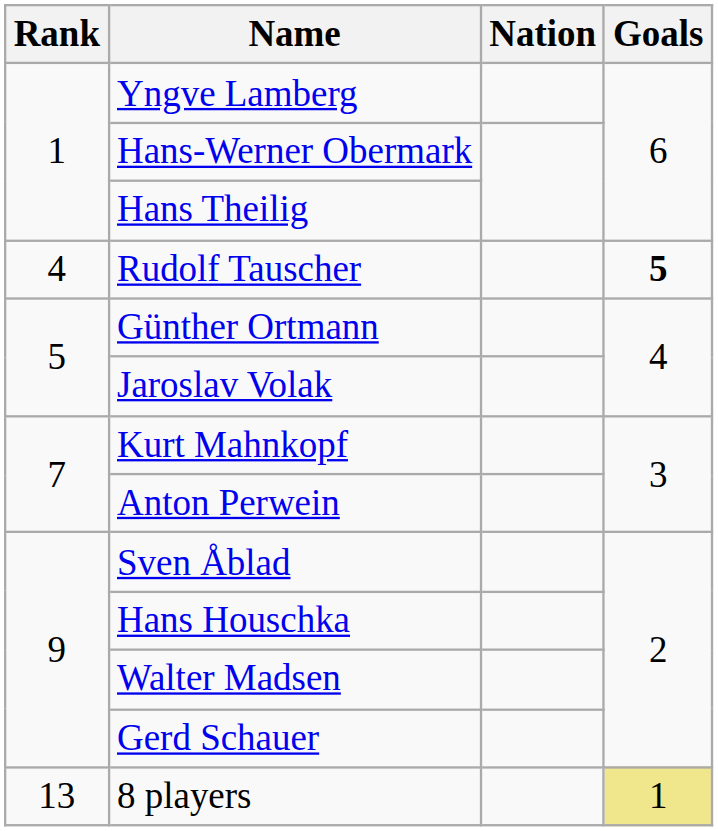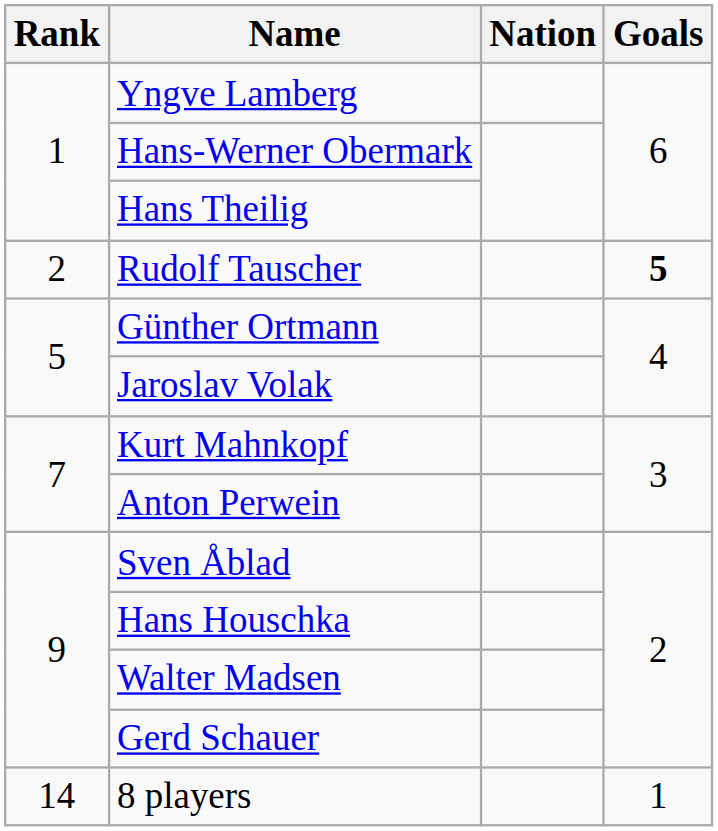 <table class="wikitable sortable">
 <tr>
 <th>Rank</th>
 <th>Name</th>
 <th>Nation</th>
 <th>Goals</th>
 </tr>
 <tr>
 <td rowspan="3" style="text-align:center">1</td>
 <td><a href='#'>Yngve Lamberg</a></td>
 <td></td>
 <td rowspan="3" style="text-align:center">6</td>
 </tr>
 <tr>
 <td><a href='#'>Hans-Werner Obermark</a></td>
 <td rowspan="2"></td>
 </tr>
 <tr>
 <td><a href='#'>Hans Theilig</a></td>
 </tr>
 <tr>
-<td style="text-align:center">4</td>
+<td style="text-align:center">2</td>
 <td><a href='#'>Rudolf Tauscher</a></td>
 <td></td>
 <td style="text-align:center"><strong>5</strong></td>
 </tr>
 <tr>
 <td rowspan="2" style="text-align:center">5</td>
 <td><a href='#'>Günther Ortmann</a></td>
 <td></td>
 <td rowspan="2" style="text-align:center">4</td>
 </tr>
 <tr>
 <td><a href='#'>Jaroslav Volak</a></td>
 <td></td>
 </tr>
 <tr>
 <td rowspan="2" style="text-align:center">7</td>
 <td><a href='#'>Kurt Mahnkopf</a></td>
 <td></td>
 <td rowspan="2" style="text-align:center">3</td>
 </tr>
 <tr>
 <td><a href='#'>Anton Perwein</a></td>
 <td></td>
 </tr>
 <tr>
 <td rowspan="4" style="text-align:center">9</td>
 <td><a href='#'>Sven Åblad</a></td>
 <td></td>
 <td rowspan="4" style="text-align:center">2</td>
 </tr>
 <tr>
 <td><a href='#'>Hans Houschka</a></td>
 <td></td>
 </tr>
 <tr>
 <td><a href='#'>Walter Madsen</a></td>
 <td></td>
 </tr>
 <tr>
 <td><a href='#'>Gerd Schauer</a></td>
 <td></td>
 </tr>
 <tr>
-<td style="text-align:center">13</td>
+<td style="text-align:center">14</td>
 <td>8 players</td>
 <td></td>
-<td style="background: khaki; text-align:center">1</td>
+<td style="text-align:center">1</td>
 </tr>
 </table>
